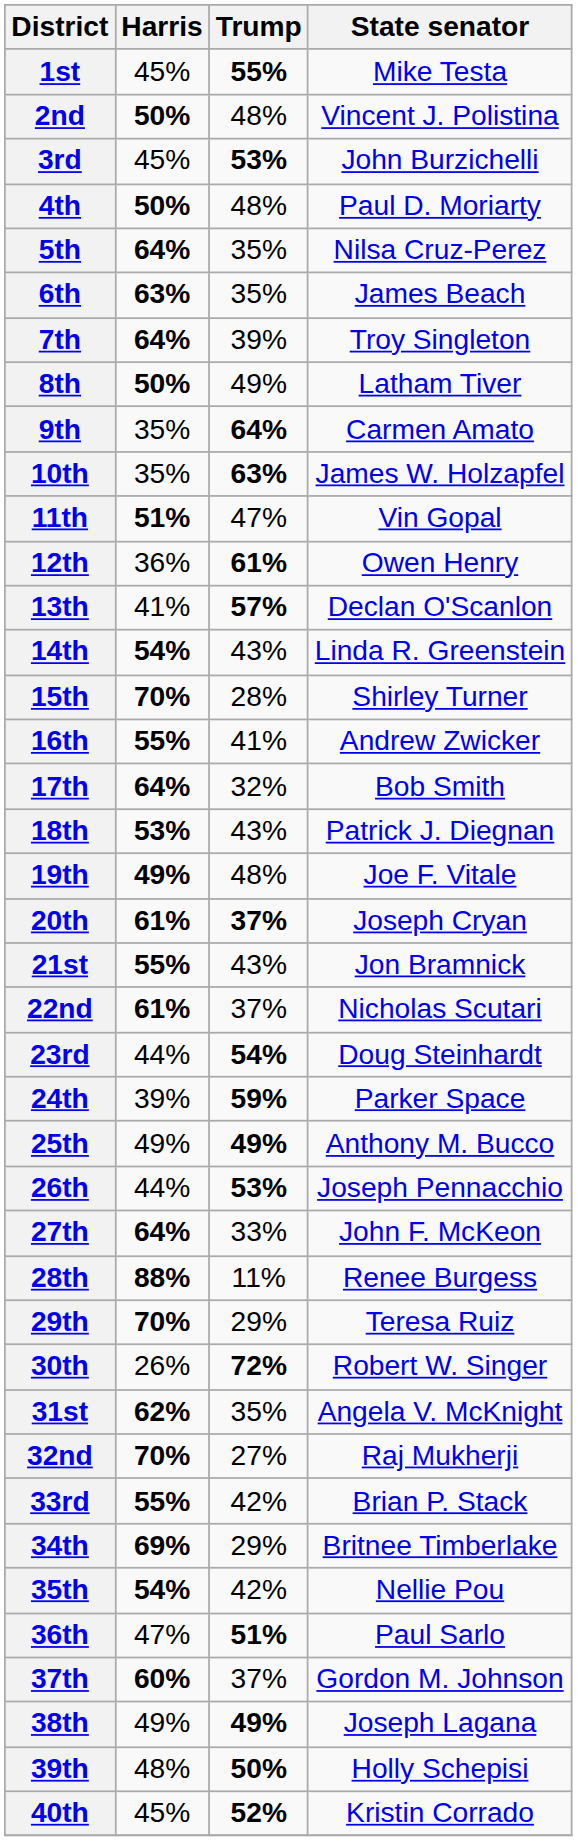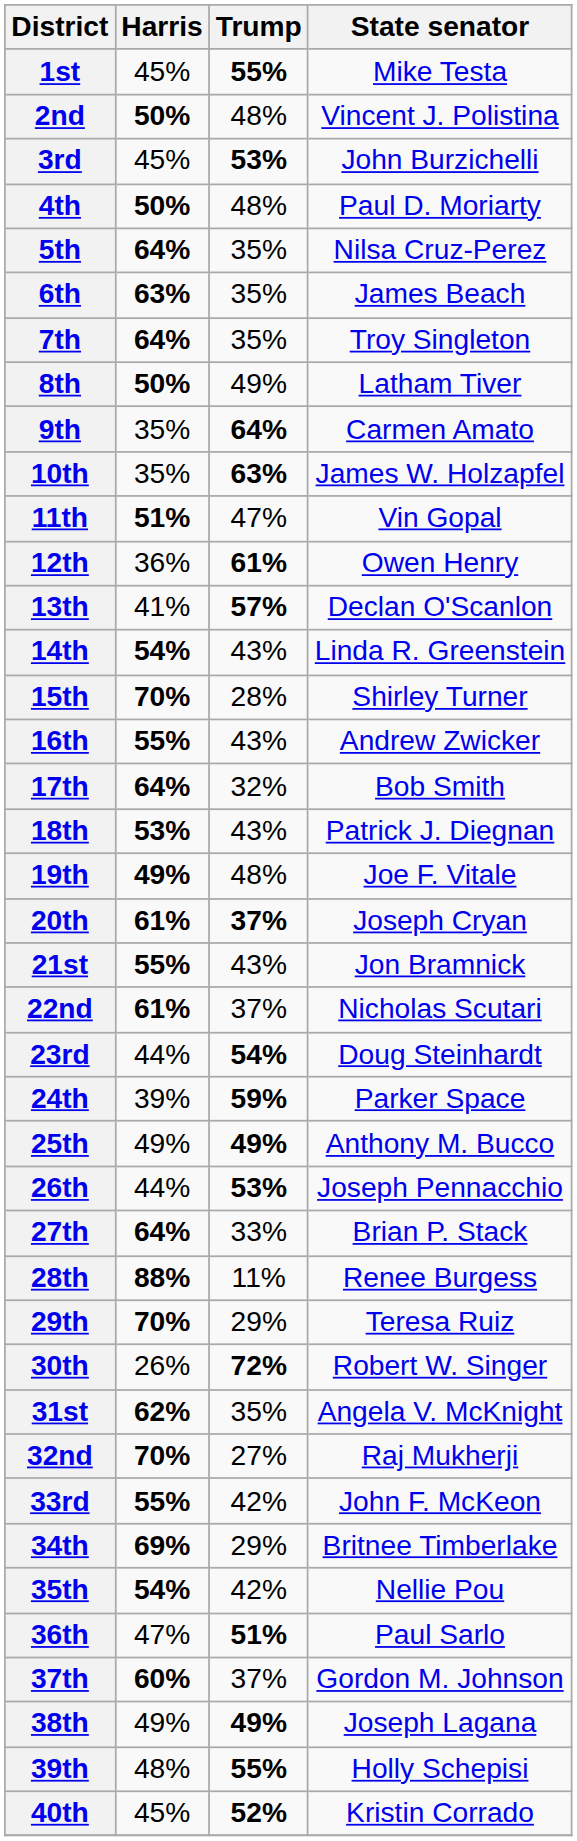 <table class=wikitable>
 <tr>
 <th>District</th>
 <th>Harris</th>
 <th>Trump</th>
 <th>State senator</th>
 </tr>
 <tr align=center>
 <th><a href='#'>1st</a></th>
 <td>45%</td>
 <td><strong>55%</strong></td>
 <td><a href='#'>Mike Testa</a></td>
 </tr>
 <tr align=center>
 <th><a href='#'>2nd</a></th>
 <td><strong>50%</strong></td>
 <td>48%</td>
 <td><a href='#'>Vincent J. Polistina</a></td>
 </tr>
 <tr align=center>
 <th><a href='#'>3rd</a></th>
 <td>45%</td>
 <td><strong>53%</strong></td>
 <td><a href='#'>John Burzichelli</a></td>
 </tr>
 <tr align=center>
 <th><a href='#'>4th</a></th>
 <td><strong>50%</strong></td>
 <td>48%</td>
 <td><a href='#'>Paul D. Moriarty</a></td>
 </tr>
 <tr align=center>
 <th><a href='#'>5th</a></th>
 <td><strong>64%</strong></td>
 <td>35%</td>
 <td><a href='#'>Nilsa Cruz-Perez</a></td>
 </tr>
 <tr align=center>
 <th><a href='#'>6th</a></th>
 <td><strong>63%</strong></td>
 <td>35%</td>
 <td><a href='#'>James Beach</a></td>
 </tr>
 <tr align=center>
 <th><a href='#'>7th</a></th>
 <td><strong>64%</strong></td>
-<td>39%</td>
+<td>35%</td>
 <td><a href='#'>Troy Singleton</a></td>
 </tr>
 <tr align=center>
 <th><a href='#'>8th</a></th>
 <td><strong>50%</strong></td>
 <td>49%</td>
 <td><a href='#'>Latham Tiver</a></td>
 </tr>
 <tr align=center>
 <th><a href='#'>9th</a></th>
 <td>35%</td>
 <td><strong>64%</strong></td>
 <td><a href='#'>Carmen Amato</a></td>
 </tr>
 <tr align=center>
 <th><a href='#'>10th</a></th>
 <td>35%</td>
 <td><strong>63%</strong></td>
 <td><a href='#'>James W. Holzapfel</a></td>
 </tr>
 <tr align=center>
 <th><a href='#'>11th</a></th>
 <td><strong>51%</strong></td>
 <td>47%</td>
 <td><a href='#'>Vin Gopal</a></td>
 </tr>
 <tr align=center>
 <th><a href='#'>12th</a></th>
 <td>36%</td>
 <td><strong>61%</strong></td>
 <td><a href='#'>Owen Henry</a></td>
 </tr>
 <tr align=center>
 <th><a href='#'>13th</a></th>
 <td>41%</td>
 <td><strong>57%</strong></td>
 <td><a href='#'>Declan O'Scanlon</a></td>
 </tr>
 <tr align=center>
 <th><a href='#'>14th</a></th>
 <td><strong>54%</strong></td>
 <td>43%</td>
 <td><a href='#'>Linda R. Greenstein</a></td>
 </tr>
 <tr align=center>
 <th><a href='#'>15th</a></th>
 <td><strong>70%</strong></td>
 <td>28%</td>
 <td><a href='#'>Shirley Turner</a></td>
 </tr>
 <tr align=center>
 <th><a href='#'>16th</a></th>
 <td><strong>55%</strong></td>
-<td>41%</td>
+<td>43%</td>
 <td><a href='#'>Andrew Zwicker</a></td>
 </tr>
 <tr align=center>
 <th><a href='#'>17th</a></th>
 <td><strong>64%</strong></td>
 <td>32%</td>
 <td><a href='#'>Bob Smith</a></td>
 </tr>
 <tr align=center>
 <th><a href='#'>18th</a></th>
 <td><strong>53%</strong></td>
 <td>43%</td>
 <td><a href='#'>Patrick J. Diegnan</a></td>
 </tr>
 <tr align=center>
 <th><a href='#'>19th</a></th>
 <td><strong>49%</strong></td>
 <td>48%</td>
 <td><a href='#'>Joe F. Vitale</a></td>
 </tr>
 <tr align=center>
 <th><a href='#'>20th</a></th>
 <td><strong>61%</strong></td>
 <td><strong>37%</strong></td>
 <td><a href='#'>Joseph Cryan</a></td>
 </tr>
 <tr align=center>
 <th><a href='#'>21st</a></th>
 <td><strong>55%</strong></td>
 <td>43%</td>
 <td><a href='#'>Jon Bramnick</a></td>
 </tr>
 <tr align=center>
 <th><a href='#'>22nd</a></th>
 <td><strong>61%</strong></td>
 <td>37%</td>
 <td><a href='#'>Nicholas Scutari</a></td>
 </tr>
 <tr align=center>
 <th><a href='#'>23rd</a></th>
 <td>44%</td>
 <td><strong>54%</strong></td>
 <td><a href='#'>Doug Steinhardt</a></td>
 </tr>
 <tr align=center>
 <th><a href='#'>24th</a></th>
 <td>39%</td>
 <td><strong>59%</strong></td>
 <td><a href='#'>Parker Space</a></td>
 </tr>
 <tr align=center>
 <th><a href='#'>25th</a></th>
 <td>49%</td>
 <td><strong>49%</strong></td>
 <td><a href='#'>Anthony M. Bucco</a></td>
 </tr>
 <tr align=center>
 <th><a href='#'>26th</a></th>
 <td>44%</td>
 <td><strong>53%</strong></td>
 <td><a href='#'>Joseph Pennacchio</a></td>
 </tr>
 <tr align=center>
 <th><a href='#'>27th</a></th>
 <td><strong>64%</strong></td>
 <td>33%</td>
-<td><a href='#'>John F. McKeon</a></td>
+<td><a href='#'>Brian P. Stack</a></td>
 </tr>
 <tr align=center>
 <th><a href='#'>28th</a></th>
 <td><strong>88%</strong></td>
 <td>11%</td>
 <td><a href='#'>Renee Burgess</a></td>
 </tr>
 <tr align=center>
 <th><a href='#'>29th</a></th>
 <td><strong>70%</strong></td>
 <td>29%</td>
 <td><a href='#'>Teresa Ruiz</a></td>
 </tr>
 <tr align=center>
 <th><a href='#'>30th</a></th>
 <td>26%</td>
 <td><strong>72%</strong></td>
 <td><a href='#'>Robert W. Singer</a></td>
 </tr>
 <tr align=center>
 <th><a href='#'>31st</a></th>
 <td><strong>62%</strong></td>
 <td>35%</td>
 <td><a href='#'>Angela V. McKnight</a></td>
 </tr>
 <tr align=center>
 <th><a href='#'>32nd</a></th>
 <td><strong>70%</strong></td>
 <td>27%</td>
 <td><a href='#'>Raj Mukherji</a></td>
 </tr>
 <tr align=center>
 <th><a href='#'>33rd</a></th>
 <td><strong>55%</strong></td>
 <td>42%</td>
-<td><a href='#'>Brian P. Stack</a></td>
+<td><a href='#'>John F. McKeon</a></td>
 </tr>
 <tr align=center>
 <th><a href='#'>34th</a></th>
 <td><strong>69%</strong></td>
 <td>29%</td>
 <td><a href='#'>Britnee Timberlake</a></td>
 </tr>
 <tr align=center>
 <th><a href='#'>35th</a></th>
 <td><strong>54%</strong></td>
 <td>42%</td>
 <td><a href='#'>Nellie Pou</a></td>
 </tr>
 <tr align=center>
 <th><a href='#'>36th</a></th>
 <td>47%</td>
 <td><strong>51%</strong></td>
 <td><a href='#'>Paul Sarlo</a></td>
 </tr>
 <tr align=center>
 <th><a href='#'>37th</a></th>
 <td><strong>60%</strong></td>
 <td>37%</td>
 <td><a href='#'>Gordon M. Johnson</a></td>
 </tr>
 <tr align=center>
 <th><a href='#'>38th</a></th>
 <td>49%</td>
 <td><strong>49%</strong></td>
 <td><a href='#'>Joseph Lagana</a></td>
 </tr>
 <tr align=center>
 <th><a href='#'>39th</a></th>
 <td>48%</td>
-<td><strong>50%</strong></td>
+<td><strong>55%</strong></td>
 <td><a href='#'>Holly Schepisi</a></td>
 </tr>
 <tr align=center>
 <th><a href='#'>40th</a></th>
 <td>45%</td>
 <td><strong>52%</strong></td>
 <td><a href='#'>Kristin Corrado</a></td>
 </tr>
 <tr align=center>
 </tr>
 </table>
